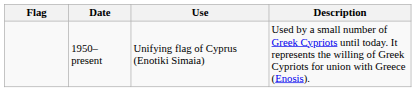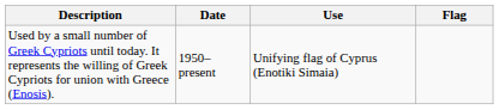 <table class="wikitable">
 <tr>
-<th style="width:110px;">Flag</th>
+<th style="width:250px;">Description</th>
 <th style="width:100px;">Date</th>
 <th style="width:250px;">Use</th>
-<th style="width:250px;">Description</th>
+<th style="width:110px;">Flag</th>
 </tr>
 <tr>
-<td></td>
+<td>Used by a small number of <a href='#'>Greek Cypriots</a> until today. It represents the willing of Greek Cypriots for union with Greece (<a href='#'>Enosis</a>).</td>
 <td>1950–present</td>
 <td>Unifying flag of Cyprus (Enotiki Simaia)</td>
-<td>Used by a small number of <a href='#'>Greek Cypriots</a> until today. It represents the willing of Greek Cypriots for union with Greece (<a href='#'>Enosis</a>).</td>
+<td></td>
 </tr>
 </table>
